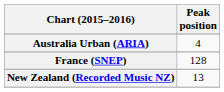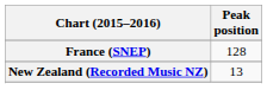 <table class="wikitable sortable plainrowheaders" style="text-align:center">
 <tr>
 <th>Chart (2015–2016)</th>
 <th>Peak<br>position</th>
 </tr>
 <tr>
-</tr>
-<tr>
-<th scope="row">Australia Urban (<a href='#'>ARIA</a>)</th>
-<td>4</td>
 </tr>
 <tr>
 </tr>
 <tr>
 </tr>
 <tr>
 </tr>
 <tr>
 <th scope="row">France (<a href='#'>SNEP</a>)</th>
 <td>128</td>
 </tr>
 <tr>
 </tr>
 <tr>
 </tr>
 <tr>
 <th scope="row">New Zealand (<a href='#'>Recorded Music NZ</a>)</th>
 <td>13</td>
 </tr>
 <tr>
 </tr>
 <tr>
 </tr>
 <tr>
 </tr>
 <tr>
 </tr>
 <tr>
 </tr>
 <tr>
 </tr>
 <tr>
 </tr>
 <tr>
 </tr>
 <tr>
 </tr>
 <tr>
 </tr>
 </table>
